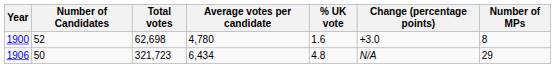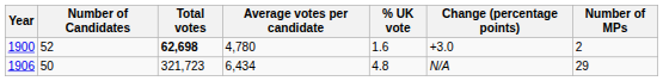 <table class="wikitable sortable">
 <tr>
 <th>Year</th>
 <th>Number of Candidates</th>
 <th>Total votes</th>
 <th>Average votes per candidate</th>
 <th>% UK vote</th>
 <th>Change (percentage points)</th>
 <th>Number of MPs</th>
 </tr>
 <tr>
 <td><a href='#'>1900</a></td>
 <td>52</td>
-<td>62,698</td>
+<td><strong>62,698</strong></td>
 <td>4,780</td>
 <td>1.6</td>
 <td>+3.0</td>
-<td>8</td>
+<td>2</td>
 </tr>
 <tr>
 <td><a href='#'>1906</a></td>
 <td>50</td>
 <td>321,723</td>
 <td>6,434</td>
 <td>4.8</td>
 <td><em>N/A</em></td>
 <td>29</td>
 </tr>
 </table>
